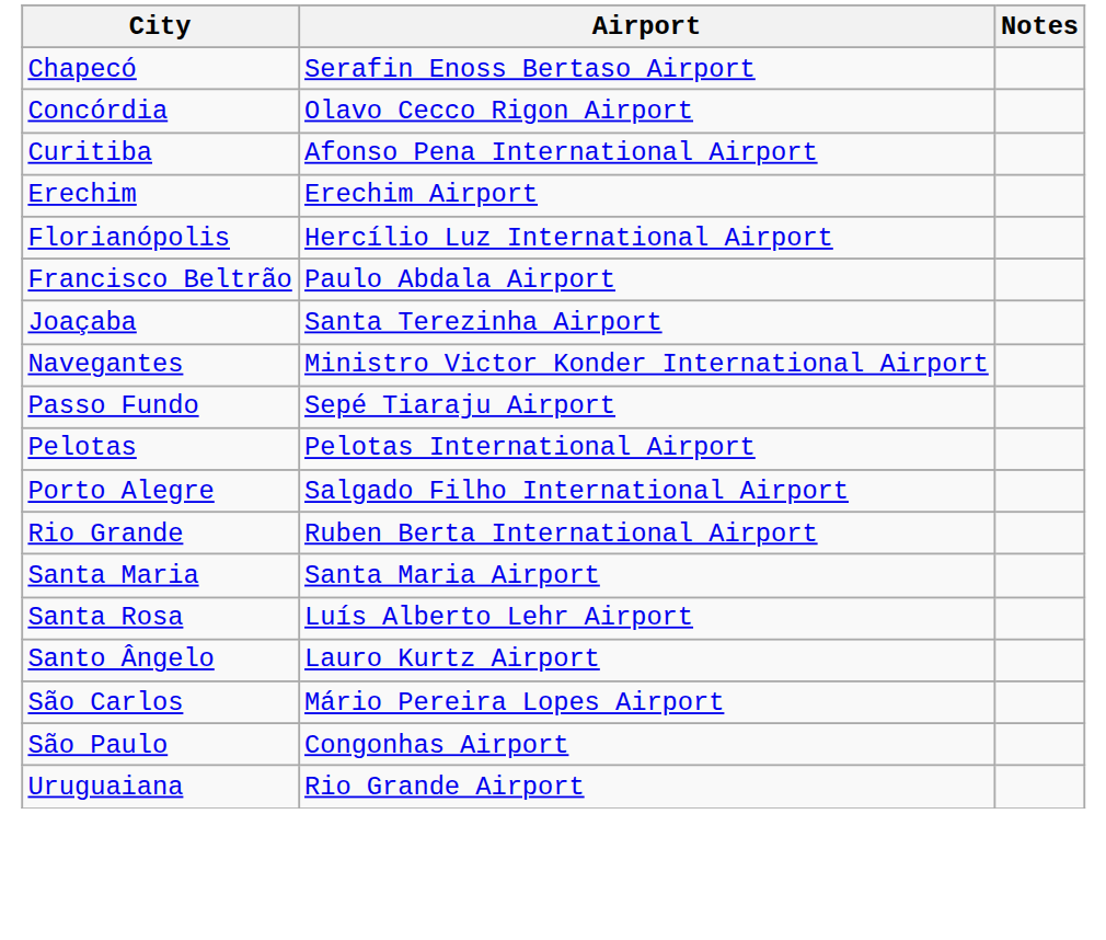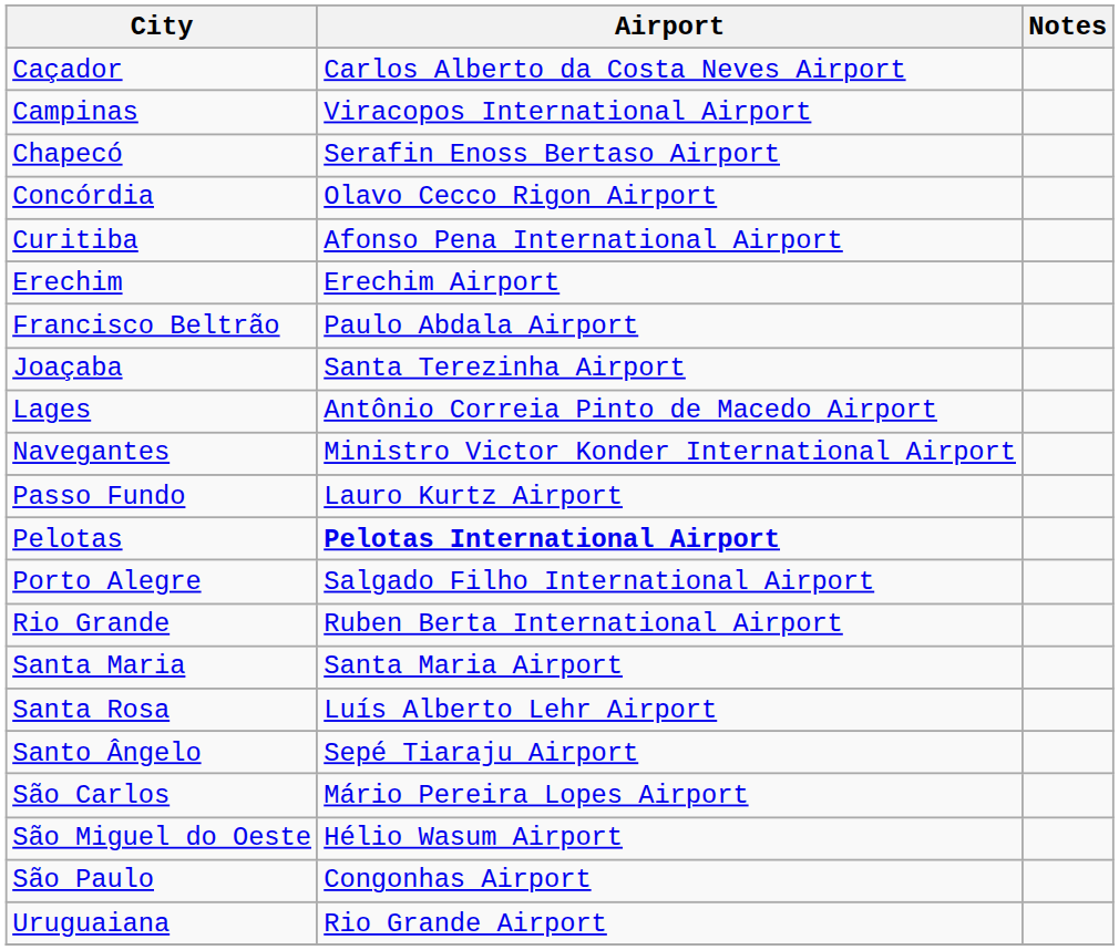 <table class="wikitable sortable" style="margin:1em auto;">
 <tr>
 <th>City</th>
 <th>Airport</th>
 <th>Notes</th>
+</tr>
+<tr>
+<td><a href='#'>Caçador</a></td>
+<td><a href='#'>Carlos Alberto da Costa Neves Airport</a></td>
+<td></td>
+</tr>
+<tr>
+<td><a href='#'>Campinas</a></td>
+<td><a href='#'>Viracopos International Airport</a></td>
+<td></td>
 </tr>
 <tr>
 <td><a href='#'>Chapecó</a></td>
 <td><a href='#'>Serafin Enoss Bertaso Airport</a></td>
 <td></td>
 </tr>
 <tr>
 <td><a href='#'>Concórdia</a></td>
 <td><a href='#'>Olavo Cecco Rigon Airport</a></td>
 <td></td>
 </tr>
 <tr>
 <td><a href='#'>Curitiba</a></td>
 <td><a href='#'>Afonso Pena International Airport</a></td>
 <td></td>
 </tr>
 <tr>
 <td><a href='#'>Erechim</a></td>
 <td><a href='#'>Erechim Airport</a></td>
 <td></td>
 </tr>
 <tr>
-<td><a href='#'>Florianópolis</a></td>
-<td><a href='#'>Hercílio Luz International Airport</a></td>
-<td></td>
-</tr>
-<tr>
 <td><a href='#'>Francisco Beltrão</a></td>
 <td><a href='#'>Paulo Abdala Airport</a></td>
 <td></td>
 </tr>
 <tr>
 <td><a href='#'>Joaçaba</a></td>
 <td><a href='#'>Santa Terezinha Airport</a></td>
 <td></td>
 </tr>
 <tr>
+<td><a href='#'>Lages</a></td>
+<td><a href='#'>Antônio Correia Pinto de Macedo Airport</a></td>
+<td></td>
+</tr>
+<tr>
 <td><a href='#'>Navegantes</a></td>
 <td><a href='#'>Ministro Victor Konder International Airport</a></td>
 <td></td>
 </tr>
 <tr>
 <td><a href='#'>Passo Fundo</a></td>
-<td><a href='#'>Sepé Tiaraju Airport</a></td>
+<td><a href='#'>Lauro Kurtz Airport</a></td>
 <td></td>
 </tr>
 <tr>
 <td><a href='#'>Pelotas</a></td>
-<td><a href='#'>Pelotas International Airport</a></td>
+<td><strong><a href='#'>Pelotas International Airport</a></strong></td>
 <td></td>
 </tr>
 <tr>
 <td><a href='#'>Porto Alegre</a></td>
 <td><a href='#'>Salgado Filho International Airport</a></td>
 <td></td>
 </tr>
 <tr>
 <td><a href='#'>Rio Grande</a></td>
 <td><a href='#'>Ruben Berta International Airport</a></td>
 <td></td>
 </tr>
 <tr>
 <td><a href='#'>Santa Maria</a></td>
 <td><a href='#'>Santa Maria Airport</a></td>
 <td></td>
 </tr>
 <tr>
 <td><a href='#'>Santa Rosa</a></td>
 <td><a href='#'>Luís Alberto Lehr Airport</a></td>
 <td></td>
 </tr>
 <tr>
 <td><a href='#'>Santo Ângelo</a></td>
-<td><a href='#'>Lauro Kurtz Airport</a></td>
+<td><a href='#'>Sepé Tiaraju Airport</a></td>
 <td></td>
 </tr>
 <tr>
 <td><a href='#'>São Carlos</a></td>
 <td><a href='#'>Mário Pereira Lopes Airport</a></td>
+<td></td>
+</tr>
+<tr>
+<td><a href='#'>São Miguel do Oeste</a></td>
+<td><a href='#'>Hélio Wasum Airport</a></td>
 <td></td>
 </tr>
 <tr>
 <td><a href='#'>São Paulo</a></td>
 <td><a href='#'>Congonhas Airport</a></td>
 <td></td>
 </tr>
 <tr>
 <td><a href='#'>Uruguaiana</a></td>
 <td><a href='#'>Rio Grande Airport</a></td>
 <td></td>
 </tr>
 <tr>
 </tr>
 </table>
